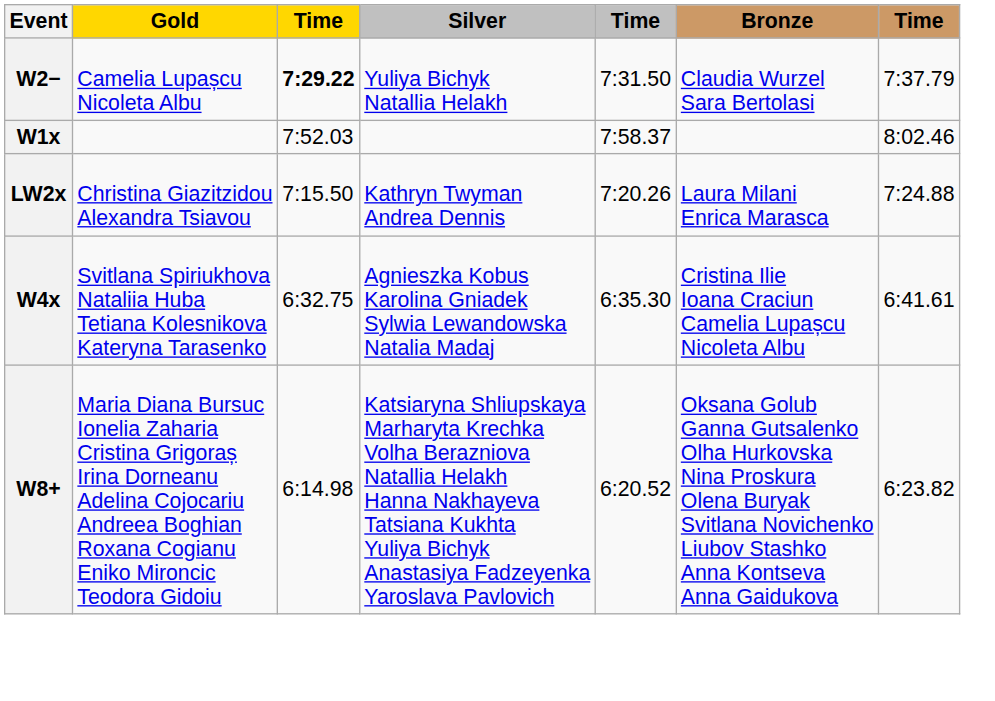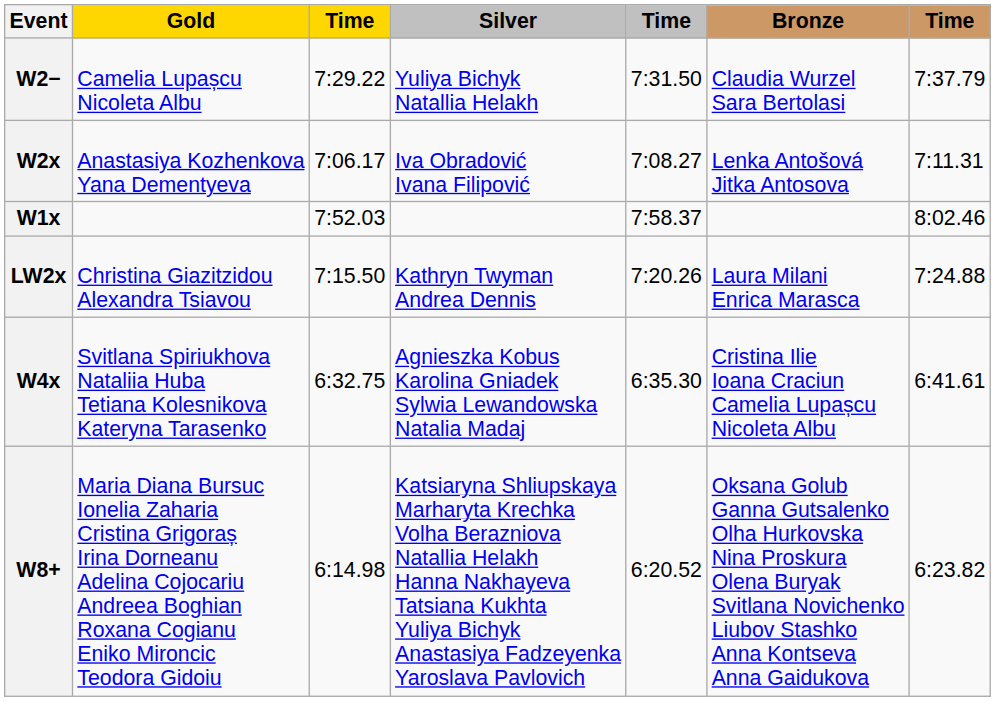 <table class="wikitable">
 <tr>
 <th scope="col">Event</th>
 <th scope="col" style="background-color: gold">Gold</th>
 <th scope="col" style="background-color: gold">Time</th>
 <th scope="col" style="background-color: silver">Silver</th>
 <th scope="col" style="background-color: silver">Time</th>
 <th scope="col" style="background-color: #cc9966">Bronze</th>
 <th scope="col" style="background-color: #cc9966">Time</th>
 </tr>
 <tr>
 <th scope="row">W2−</th>
 <td><br><a href='#'>Camelia Lupașcu</a><br><a href='#'>Nicoleta Albu</a></td>
-<td><strong>7:29.22</strong></td>
+<td>7:29.22</td>
 <td><br><a href='#'>Yuliya Bichyk</a><br><a href='#'>Natallia Helakh</a></td>
 <td>7:31.50</td>
 <td><br><a href='#'>Claudia Wurzel</a><br><a href='#'>Sara Bertolasi</a></td>
 <td>7:37.79</td>
+</tr>
+<tr>
+<th scope="row">W2x</th>
+<td><br><a href='#'>Anastasiya Kozhenkova</a><br><a href='#'>Yana Dementyeva</a></td>
+<td>7:06.17</td>
+<td><br><a href='#'>Iva Obradović</a><br><a href='#'>Ivana Filipović</a></td>
+<td>7:08.27</td>
+<td><br><a href='#'>Lenka Antošová</a><br><a href='#'>Jitka Antosova</a></td>
+<td>7:11.31</td>
 </tr>
 <tr>
 <th scope="row">W1x</th>
 <td></td>
 <td>7:52.03</td>
 <td></td>
 <td>7:58.37</td>
 <td></td>
 <td>8:02.46</td>
 </tr>
 <tr>
 <th scope="row">LW2x</th>
 <td><br><a href='#'>Christina Giazitzidou</a><br><a href='#'>Alexandra Tsiavou</a></td>
 <td>7:15.50</td>
 <td><br><a href='#'>Kathryn Twyman</a><br><a href='#'>Andrea Dennis</a></td>
 <td>7:20.26</td>
 <td><br><a href='#'>Laura Milani</a><br><a href='#'>Enrica Marasca</a></td>
 <td>7:24.88</td>
 </tr>
 <tr>
 <th scope="row">W4x</th>
 <td><br><a href='#'>Svitlana Spiriukhova</a><br><a href='#'>Nataliia Huba</a><br><a href='#'>Tetiana Kolesnikova</a><br><a href='#'>Kateryna Tarasenko</a></td>
 <td>6:32.75</td>
 <td><br><a href='#'>Agnieszka Kobus</a><br><a href='#'>Karolina Gniadek</a><br><a href='#'>Sylwia Lewandowska</a><br><a href='#'>Natalia Madaj</a></td>
 <td>6:35.30</td>
 <td><br><a href='#'>Cristina Ilie</a><br><a href='#'>Ioana Craciun</a><br><a href='#'>Camelia Lupașcu</a><br><a href='#'>Nicoleta Albu</a></td>
 <td>6:41.61</td>
 </tr>
 <tr>
 <th scope="row">W8+</th>
 <td><br><a href='#'>Maria Diana Bursuc</a><br><a href='#'>Ionelia Zaharia</a><br><a href='#'>Cristina Grigoraș</a><br><a href='#'>Irina Dorneanu</a><br><a href='#'>Adelina Cojocariu</a><br><a href='#'>Andreea Boghian</a><br><a href='#'>Roxana Cogianu</a><br><a href='#'>Eniko Mironcic</a><br><a href='#'>Teodora Gidoiu</a></td>
 <td>6:14.98</td>
 <td><br><a href='#'>Katsiaryna Shliupskaya</a><br><a href='#'>Marharyta Krechka</a><br><a href='#'>Volha Berazniova</a><br><a href='#'>Natallia Helakh</a><br><a href='#'>Hanna Nakhayeva</a><br><a href='#'>Tatsiana Kukhta</a><br><a href='#'>Yuliya Bichyk</a><br><a href='#'>Anastasiya Fadzeyenka</a><br><a href='#'>Yaroslava Pavlovich</a></td>
 <td>6:20.52</td>
 <td><br><a href='#'>Oksana Golub</a><br><a href='#'>Ganna Gutsalenko</a><br><a href='#'>Olha Hurkovska</a><br><a href='#'>Nina Proskura</a><br><a href='#'>Olena Buryak</a><br><a href='#'>Svitlana Novichenko</a><br><a href='#'>Liubov Stashko</a><br><a href='#'>Anna Kontseva</a><br><a href='#'>Anna Gaidukova</a></td>
 <td>6:23.82</td>
 </tr>
 </table>
